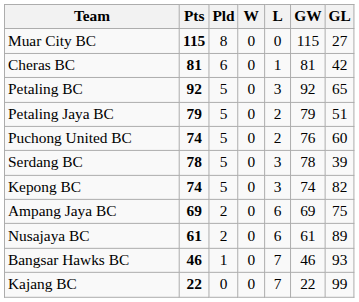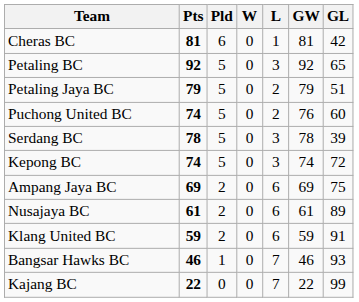 <table class=wikitable style="text-align:center">
 <tr>
 <th width=175>Team</th>
 <th width=20>Pts</th>
 <th width=20>Pld</th>
 <th width=20>W</th>
 <th width=20>L</th>
 <th width=20>GW</th>
 <th width=20>GL</th>
-</tr>
-<tr>
-<td style="text-align:left"> Muar City BC</td>
-<td><strong>115</strong></td>
-<td>8</td>
-<td>0</td>
-<td>0</td>
-<td>115</td>
-<td>27</td>
 </tr>
 <tr>
 <td style="text-align:left"> Cheras BC</td>
 <td><strong>81</strong></td>
 <td>6</td>
 <td>0</td>
 <td>1</td>
 <td>81</td>
 <td>42</td>
 </tr>
 <tr>
 <td style="text-align:left"> Petaling BC</td>
 <td><strong>92</strong></td>
 <td>5</td>
 <td>0</td>
 <td>3</td>
 <td>92</td>
 <td>65</td>
 </tr>
 <tr>
 <td style="text-align:left"> Petaling Jaya BC</td>
 <td><strong>79</strong></td>
 <td>5</td>
 <td>0</td>
 <td>2</td>
 <td>79</td>
 <td>51</td>
 </tr>
 <tr>
 <td style="text-align:left"> Puchong United BC</td>
 <td><strong>74</strong></td>
 <td>5</td>
 <td>0</td>
 <td>2</td>
 <td>76</td>
 <td>60</td>
 </tr>
 <tr>
 <td style="text-align:left"> Serdang BC</td>
 <td><strong>78</strong></td>
 <td>5</td>
 <td>0</td>
 <td>3</td>
 <td>78</td>
 <td>39</td>
 </tr>
 <tr>
 <td style="text-align:left"> Kepong BC</td>
 <td><strong>74</strong></td>
 <td>5</td>
 <td>0</td>
 <td>3</td>
 <td>74</td>
-<td>82</td>
+<td>72</td>
 </tr>
 <tr>
 <td style="text-align:left"> Ampang Jaya BC</td>
 <td><strong>69</strong></td>
 <td>2</td>
 <td>0</td>
 <td>6</td>
 <td>69</td>
 <td>75</td>
 </tr>
 <tr>
 <td style="text-align:left"> Nusajaya BC</td>
 <td><strong>61</strong></td>
 <td>2</td>
 <td>0</td>
 <td>6</td>
 <td>61</td>
 <td>89</td>
 </tr>
 <tr>
+<td style="text-align:left"> Klang United BC</td>
+<td><strong>59</strong></td>
+<td>2</td>
+<td>0</td>
+<td>6</td>
+<td>59</td>
+<td>91</td>
+</tr>
+<tr>
 <td style="text-align:left"> Bangsar Hawks BC</td>
 <td><strong>46</strong></td>
 <td>1</td>
 <td>0</td>
 <td>7</td>
 <td>46</td>
 <td>93</td>
 </tr>
 <tr>
 <td style="text-align:left"> Kajang BC</td>
 <td><strong>22</strong></td>
 <td>0</td>
 <td>0</td>
 <td>7</td>
 <td>22</td>
 <td>99</td>
 </tr>
 </table>
